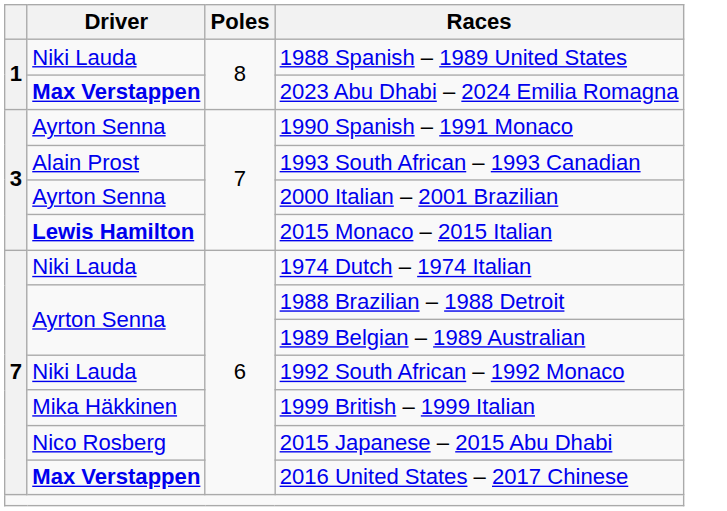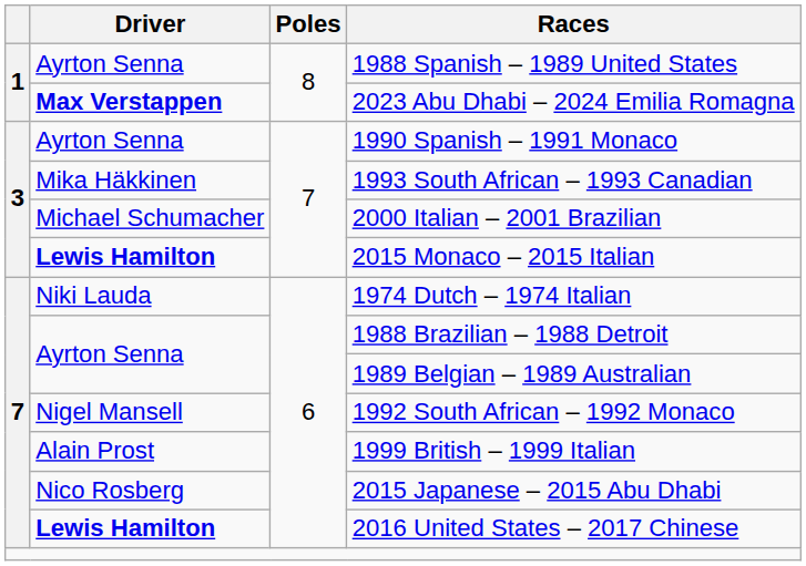 <table class="wikitable">
 <tr>
 <th></th>
 <th>Driver</th>
 <th>Poles</th>
 <th>Races</th>
 </tr>
 <tr>
 <th rowspan=2>1</th>
-<td> <a href='#'>Niki Lauda</a></td>
+<td> <a href='#'>Ayrton Senna</a></td>
 <td rowspan=2 align=center>8</td>
 <td><a href='#'>1988 Spanish</a> – <a href='#'>1989 United States</a></td>
 </tr>
 <tr>
 <td> <strong><a href='#'>Max Verstappen</a></strong></td>
 <td><a href='#'>2023 Abu Dhabi</a> – <a href='#'>2024 Emilia Romagna</a></td>
 </tr>
 <tr>
 <th rowspan=4>3</th>
 <td> <a href='#'>Ayrton Senna</a></td>
 <td align=center rowspan=4>7</td>
 <td><a href='#'>1990 Spanish</a> – <a href='#'>1991 Monaco</a></td>
 </tr>
 <tr>
-<td> <a href='#'>Alain Prost</a></td>
+<td> <a href='#'>Mika Häkkinen</a></td>
 <td><a href='#'>1993 South African</a> – <a href='#'>1993 Canadian</a></td>
 </tr>
 <tr>
-<td> <a href='#'>Ayrton Senna</a></td>
+<td> <a href='#'>Michael Schumacher</a></td>
 <td><a href='#'>2000 Italian</a> – <a href='#'>2001 Brazilian</a></td>
 </tr>
 <tr>
 <td> <strong><a href='#'>Lewis Hamilton</a></strong></td>
 <td><a href='#'>2015 Monaco</a> – <a href='#'>2015 Italian</a></td>
 </tr>
 <tr>
 <th rowspan=7>7</th>
 <td> <a href='#'>Niki Lauda</a></td>
 <td align=center rowspan=7>6</td>
 <td><a href='#'>1974 Dutch</a> – <a href='#'>1974 Italian</a></td>
 </tr>
 <tr>
 <td rowspan=2> <a href='#'>Ayrton Senna</a></td>
 <td><a href='#'>1988 Brazilian</a> – <a href='#'>1988 Detroit</a></td>
 </tr>
 <tr>
 <td><a href='#'>1989 Belgian</a> – <a href='#'>1989 Australian</a></td>
 </tr>
 <tr>
-<td> <a href='#'>Niki Lauda</a></td>
+<td> <a href='#'>Nigel Mansell</a></td>
 <td><a href='#'>1992 South African</a> – <a href='#'>1992 Monaco</a></td>
 </tr>
 <tr>
-<td> <a href='#'>Mika Häkkinen</a></td>
+<td> <a href='#'>Alain Prost</a></td>
 <td><a href='#'>1999 British</a> – <a href='#'>1999 Italian</a></td>
 </tr>
 <tr>
 <td> <a href='#'>Nico Rosberg</a></td>
 <td><a href='#'>2015 Japanese</a> – <a href='#'>2015 Abu Dhabi</a></td>
 </tr>
 <tr>
-<td> <strong><a href='#'>Max Verstappen</a></strong></td>
+<td> <strong><a href='#'>Lewis Hamilton</a></strong></td>
 <td><a href='#'>2016 United States</a> – <a href='#'>2017 Chinese</a></td>
 </tr>
 <tr>
 <td colspan=5></td>
 </tr>
 </table>
